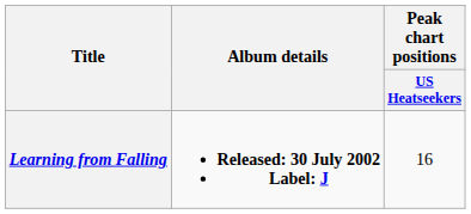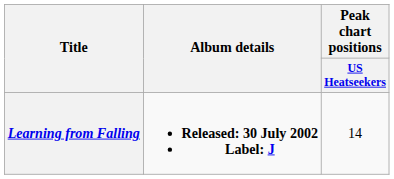 <table class="wikitable plainrowheaders" style="text-align:center;">
 <tr>
 <th rowspan="2">Title</th>
 <th rowspan="2">Album details</th>
 <th colspan="2">Peak chart positions</th>
 </tr>
 <tr>
 <th scope="col" style="width:2.75em;font-size:85%;"><a href='#'>US<br>Heatseekers</a><br></th>
 </tr>
 <tr>
 <th scope="row"><em><a href='#'>Learning from Falling</a></em></th>
 <td><strong><br><ul><li>Released: 30 July 2002</li><li>Label: <a href='#'>J</a></li></ul></strong></td>
-<td>16</td>
+<td>14</td>
 </tr>
 </table>
